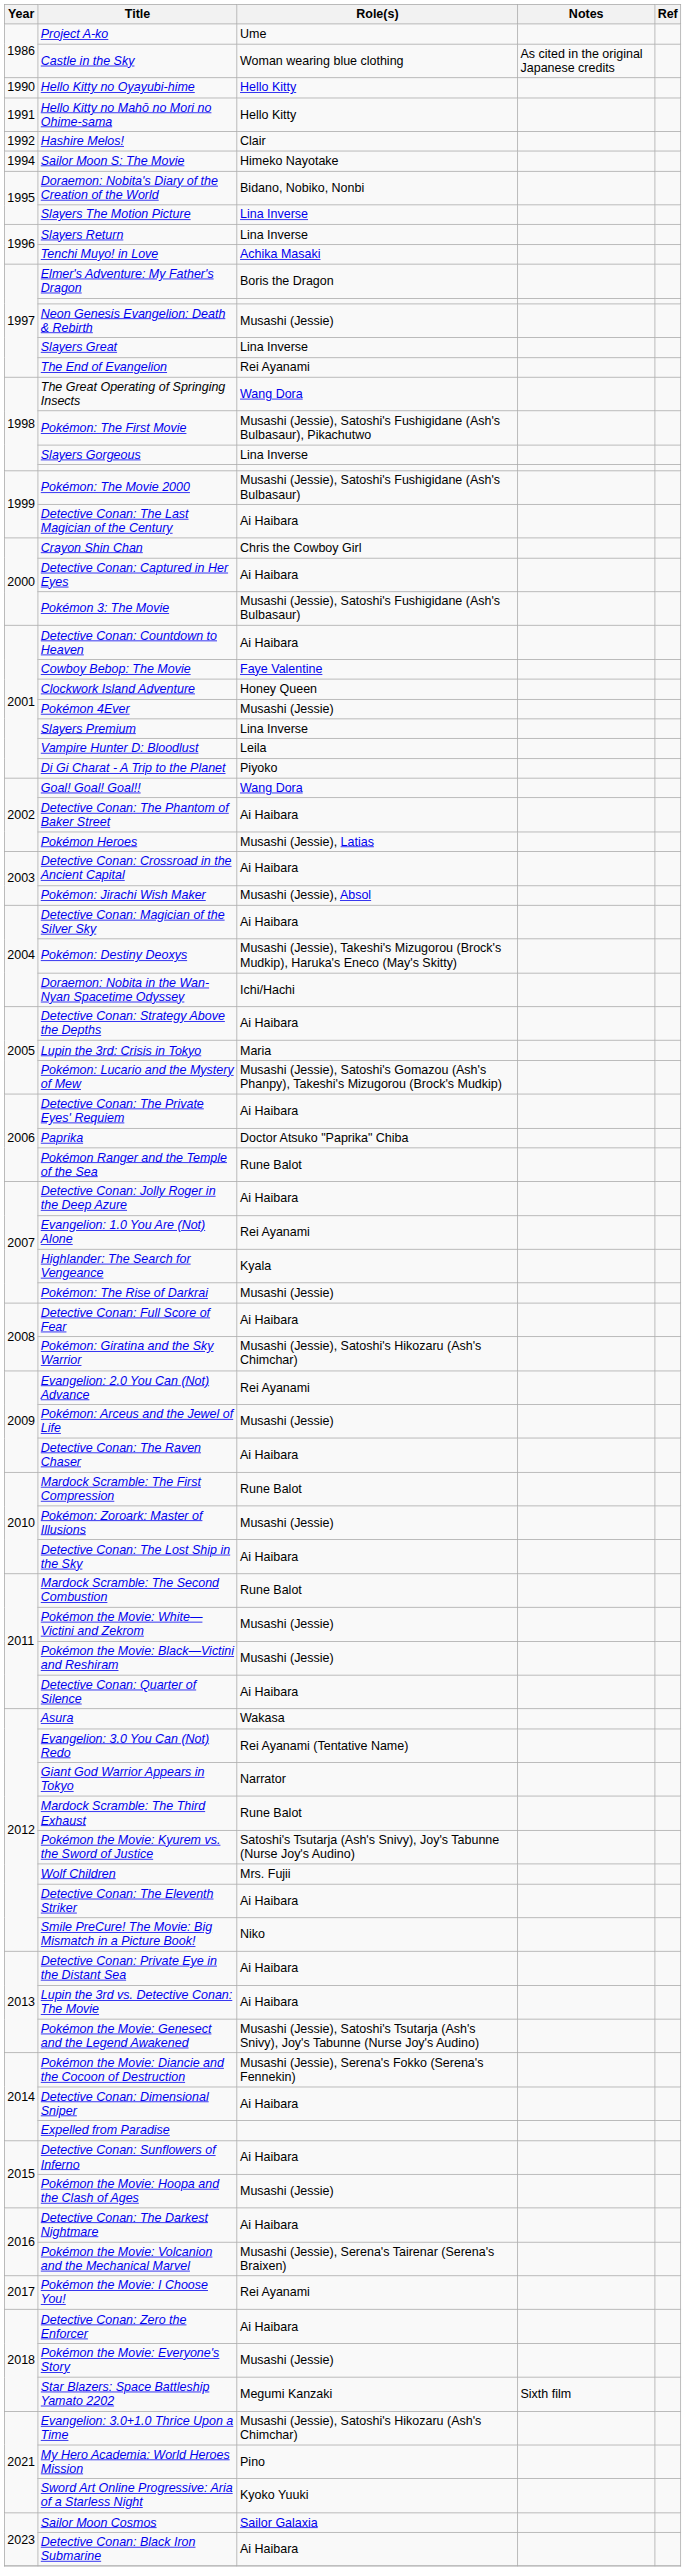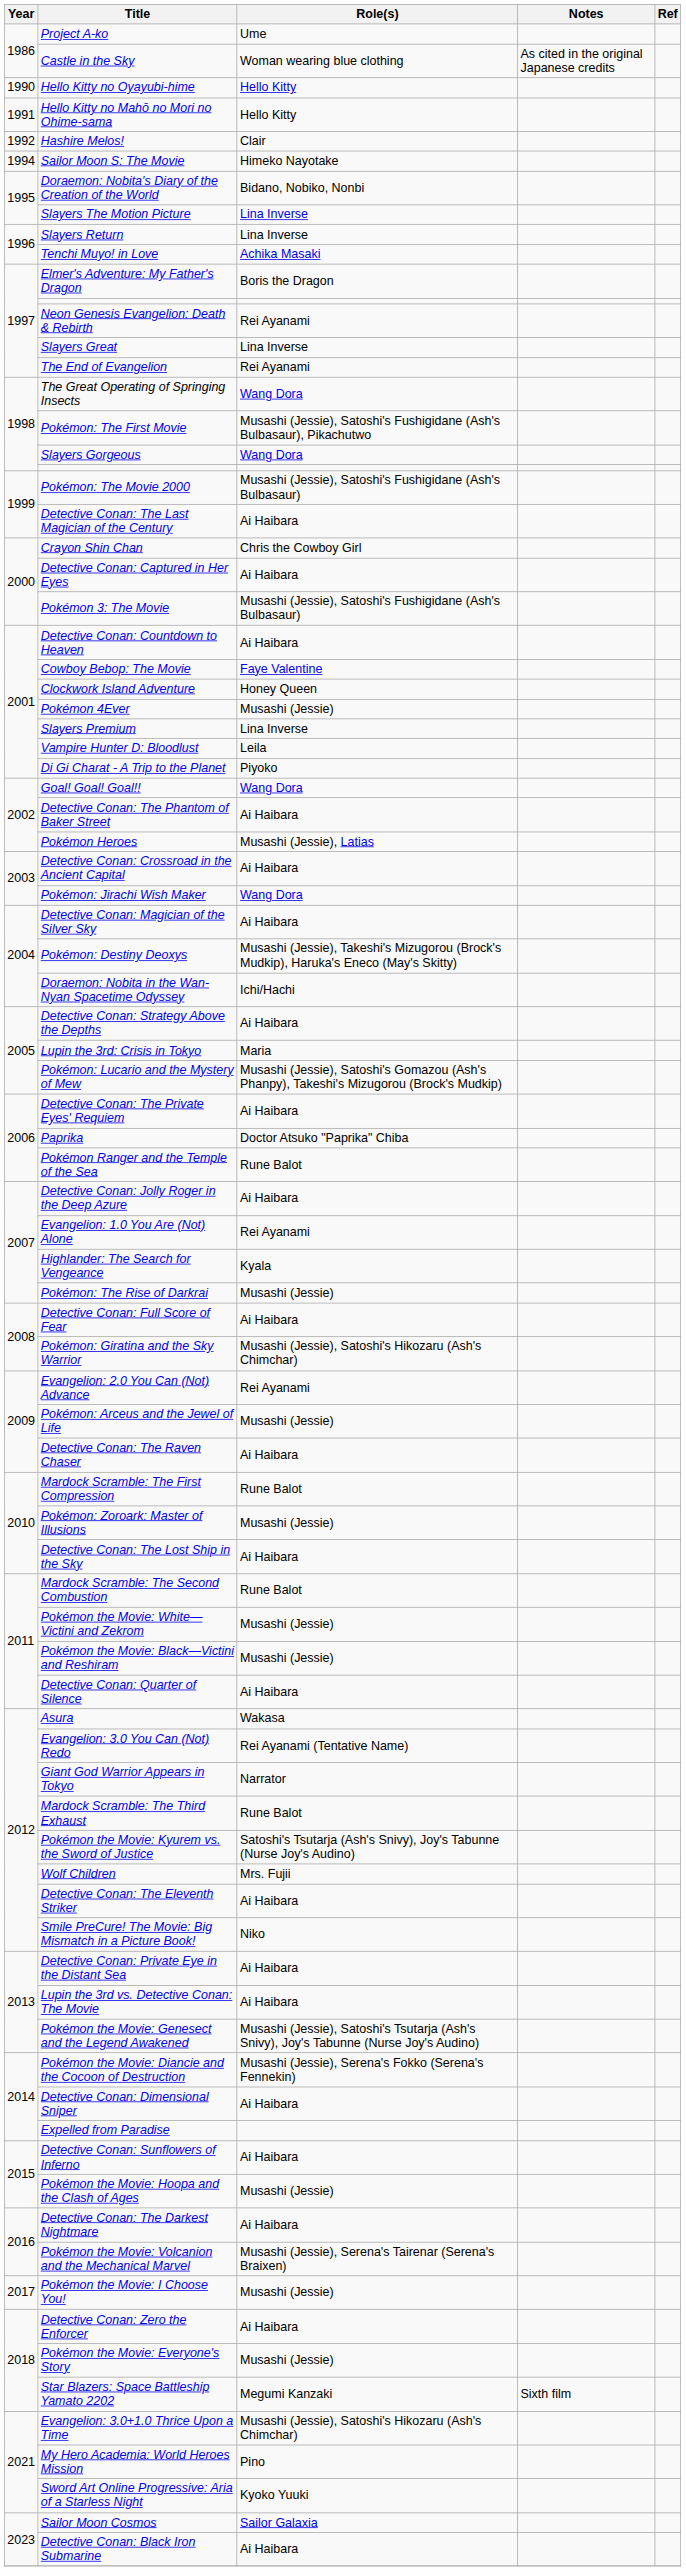 <table class="wikitable sortable">
 <tr>
 <th>Year</th>
 <th>Title</th>
 <th>Role(s)</th>
 <th>Notes</th>
 <th>Ref</th>
 </tr>
 <tr>
 <td rowspan="2">1986</td>
 <td><em><a href='#'>Project A-ko</a></em></td>
 <td>Ume</td>
 <td></td>
 <td></td>
 </tr>
 <tr>
 <td><em><a href='#'>Castle in the Sky</a></em></td>
 <td>Woman wearing blue clothing</td>
 <td>As cited in the original Japanese credits</td>
 <td></td>
 </tr>
 <tr>
 <td>1990</td>
 <td><em><a href='#'>Hello Kitty no Oyayubi-hime</a></em></td>
 <td><a href='#'>Hello Kitty</a></td>
 <td></td>
 <td></td>
 </tr>
 <tr>
 <td>1991</td>
 <td><em><a href='#'>Hello Kitty no Mahō no Mori no Ohime-sama</a></em></td>
 <td>Hello Kitty</td>
 <td></td>
 <td></td>
 </tr>
 <tr>
 <td>1992</td>
 <td><em><a href='#'>Hashire Melos!</a></em></td>
 <td>Clair</td>
 <td></td>
 <td></td>
 </tr>
 <tr>
 <td>1994</td>
 <td><em><a href='#'>Sailor Moon S: The Movie</a></em></td>
 <td>Himeko Nayotake</td>
 <td></td>
 <td></td>
 </tr>
 <tr>
 <td rowspan="2">1995</td>
 <td><em><a href='#'>Doraemon: Nobita's Diary of the Creation of the World</a></em></td>
 <td>Bidano, Nobiko, Nonbi</td>
 <td></td>
 <td></td>
 </tr>
 <tr>
 <td><em><a href='#'>Slayers The Motion Picture</a></em></td>
 <td><a href='#'>Lina Inverse</a></td>
 <td></td>
 <td></td>
 </tr>
 <tr>
 <td rowspan="2">1996</td>
 <td><em><a href='#'>Slayers Return</a></em></td>
 <td>Lina Inverse</td>
 <td></td>
 <td></td>
 </tr>
 <tr>
 <td><em><a href='#'>Tenchi Muyo! in Love</a></em></td>
 <td><a href='#'>Achika Masaki</a></td>
 <td></td>
 <td></td>
 </tr>
 <tr>
 <td rowspan="5">1997</td>
 <td><em><a href='#'>Elmer's Adventure: My Father's Dragon</a></em></td>
 <td>Boris the Dragon</td>
 <td></td>
 <td></td>
 </tr>
 <tr>
 <td></td>
 <td></td>
 <td></td>
 <td></td>
 </tr>
 <tr>
 <td><em><a href='#'>Neon Genesis Evangelion: Death & Rebirth</a></em></td>
-<td>Musashi (Jessie)</td>
+<td>Rei Ayanami</td>
 <td></td>
 <td></td>
 </tr>
 <tr>
 <td><em><a href='#'>Slayers Great</a></em></td>
 <td>Lina Inverse</td>
 <td></td>
 <td></td>
 </tr>
 <tr>
 <td><em><a href='#'>The End of Evangelion</a></em></td>
 <td>Rei Ayanami</td>
 <td></td>
 <td></td>
 </tr>
 <tr>
 <td rowspan="4">1998</td>
 <td><em>The Great Operating of Springing Insects</em></td>
 <td><a href='#'>Wang Dora</a></td>
 <td></td>
 <td></td>
 </tr>
 <tr>
 <td><em><a href='#'>Pokémon: The First Movie</a></em></td>
 <td>Musashi (Jessie), Satoshi's Fushigidane (Ash's Bulbasaur), Pikachutwo</td>
 <td></td>
 <td></td>
 </tr>
 <tr>
 <td><em><a href='#'>Slayers Gorgeous</a></em></td>
-<td>Lina Inverse</td>
+<td><a href='#'>Wang Dora</a></td>
 <td></td>
 <td></td>
 </tr>
 <tr>
 <td></td>
 <td></td>
 <td></td>
 <td></td>
 </tr>
 <tr>
 <td rowspan="2">1999</td>
 <td><em><a href='#'>Pokémon: The Movie 2000</a></em></td>
 <td>Musashi (Jessie), Satoshi's Fushigidane (Ash's Bulbasaur)</td>
 <td></td>
 <td></td>
 </tr>
 <tr>
 <td><em><a href='#'>Detective Conan: The Last Magician of the Century</a></em></td>
 <td>Ai Haibara</td>
 <td></td>
 <td></td>
 </tr>
 <tr>
 <td rowspan="3">2000</td>
 <td><em><a href='#'>Crayon Shin Chan</a></em></td>
 <td>Chris the Cowboy Girl</td>
 <td></td>
 <td></td>
 </tr>
 <tr>
 <td><em><a href='#'>Detective Conan: Captured in Her Eyes</a></em></td>
 <td>Ai Haibara</td>
 <td></td>
 <td></td>
 </tr>
 <tr>
 <td><em><a href='#'>Pokémon 3: The Movie</a></em></td>
 <td>Musashi (Jessie), Satoshi's Fushigidane (Ash's Bulbasaur)</td>
 <td></td>
 <td></td>
 </tr>
 <tr>
 <td rowspan="7">2001</td>
 <td><em><a href='#'>Detective Conan: Countdown to Heaven</a></em></td>
 <td>Ai Haibara</td>
 <td></td>
 <td></td>
 </tr>
 <tr>
 <td><em><a href='#'>Cowboy Bebop: The Movie</a></em></td>
 <td><a href='#'>Faye Valentine</a></td>
 <td></td>
 <td></td>
 </tr>
 <tr>
 <td><em><a href='#'>Clockwork Island Adventure</a></em></td>
 <td>Honey Queen</td>
 <td></td>
 <td></td>
 </tr>
 <tr>
 <td><em><a href='#'>Pokémon 4Ever</a></em></td>
 <td>Musashi (Jessie)</td>
 <td></td>
 <td></td>
 </tr>
 <tr>
 <td><em><a href='#'>Slayers Premium</a></em></td>
 <td>Lina Inverse</td>
 <td></td>
 <td></td>
 </tr>
 <tr>
 <td><em><a href='#'>Vampire Hunter D: Bloodlust</a></em></td>
 <td>Leila</td>
 <td></td>
 <td></td>
 </tr>
 <tr>
 <td><em><a href='#'>Di Gi Charat - A Trip to the Planet</a></em></td>
 <td>Piyoko</td>
 <td></td>
 <td></td>
 </tr>
 <tr>
 <td rowspan="3">2002</td>
 <td><em><a href='#'>Goal! Goal! Goal!!</a></em></td>
 <td><a href='#'>Wang Dora</a></td>
 <td></td>
 <td></td>
 </tr>
 <tr>
 <td><em><a href='#'>Detective Conan: The Phantom of Baker Street</a></em></td>
 <td>Ai Haibara</td>
 <td></td>
 <td></td>
 </tr>
 <tr>
 <td><em><a href='#'>Pokémon Heroes</a></em></td>
 <td>Musashi (Jessie), <a href='#'>Latias</a></td>
 <td></td>
 <td></td>
 </tr>
 <tr>
 <td rowspan="2">2003</td>
 <td><em><a href='#'>Detective Conan: Crossroad in the Ancient Capital</a></em></td>
 <td>Ai Haibara</td>
 <td></td>
 <td></td>
 </tr>
 <tr>
 <td><em><a href='#'>Pokémon: Jirachi Wish Maker</a></em></td>
-<td>Musashi (Jessie), <a href='#'>Absol</a></td>
+<td><a href='#'>Wang Dora</a></td>
 <td></td>
 <td></td>
 </tr>
 <tr>
 <td rowspan="3">2004</td>
 <td><em><a href='#'>Detective Conan: Magician of the Silver Sky</a></em></td>
 <td>Ai Haibara</td>
 <td></td>
 <td></td>
 </tr>
 <tr>
 <td><em><a href='#'>Pokémon: Destiny Deoxys</a></em></td>
 <td>Musashi (Jessie), Takeshi's Mizugorou (Brock's Mudkip), Haruka's Eneco (May's Skitty)</td>
 <td></td>
 <td></td>
 </tr>
 <tr>
 <td><em><a href='#'>Doraemon: Nobita in the Wan-Nyan Spacetime Odyssey</a></em></td>
 <td>Ichi/Hachi</td>
 <td></td>
 <td></td>
 </tr>
 <tr>
 <td rowspan="3">2005</td>
 <td><em><a href='#'>Detective Conan: Strategy Above the Depths</a></em></td>
 <td>Ai Haibara</td>
 <td></td>
 <td></td>
 </tr>
 <tr>
 <td><em><a href='#'>Lupin the 3rd: Crisis in Tokyo</a></em></td>
 <td>Maria</td>
 <td></td>
 <td></td>
 </tr>
 <tr>
 <td><em><a href='#'>Pokémon: Lucario and the Mystery of Mew</a></em></td>
 <td>Musashi (Jessie), Satoshi's Gomazou (Ash's Phanpy), Takeshi's Mizugorou (Brock's Mudkip)</td>
 <td></td>
 <td></td>
 </tr>
 <tr>
 <td rowspan="3">2006</td>
 <td><em><a href='#'>Detective Conan: The Private Eyes' Requiem</a></em></td>
 <td>Ai Haibara</td>
 <td></td>
 <td></td>
 </tr>
 <tr>
 <td><em><a href='#'>Paprika</a></em></td>
 <td>Doctor Atsuko "Paprika" Chiba</td>
 <td></td>
 <td></td>
 </tr>
 <tr>
 <td><em><a href='#'>Pokémon Ranger and the Temple of the Sea</a></em></td>
 <td>Rune Balot</td>
 <td></td>
 <td></td>
 </tr>
 <tr>
 <td rowspan="4">2007</td>
 <td><em><a href='#'>Detective Conan: Jolly Roger in the Deep Azure</a></em></td>
 <td>Ai Haibara</td>
 <td></td>
 <td></td>
 </tr>
 <tr>
 <td><em><a href='#'>Evangelion: 1.0 You Are (Not) Alone</a></em></td>
 <td>Rei Ayanami</td>
 <td></td>
 <td></td>
 </tr>
 <tr>
 <td><em><a href='#'>Highlander: The Search for Vengeance</a></em></td>
 <td>Kyala</td>
 <td></td>
 <td></td>
 </tr>
 <tr>
 <td><em><a href='#'>Pokémon: The Rise of Darkrai</a></em></td>
 <td>Musashi (Jessie)</td>
 <td></td>
 <td></td>
 </tr>
 <tr>
 <td rowspan="2">2008</td>
 <td><em><a href='#'>Detective Conan: Full Score of Fear</a></em></td>
 <td>Ai Haibara</td>
 <td></td>
 <td></td>
 </tr>
 <tr>
 <td><em><a href='#'>Pokémon: Giratina and the Sky Warrior</a></em></td>
 <td>Musashi (Jessie), Satoshi's Hikozaru (Ash's Chimchar)</td>
 <td></td>
 <td></td>
 </tr>
 <tr>
 <td rowspan="3">2009</td>
 <td><em><a href='#'>Evangelion: 2.0 You Can (Not) Advance</a></em></td>
 <td>Rei Ayanami</td>
 <td></td>
 <td></td>
 </tr>
 <tr>
 <td><em><a href='#'>Pokémon: Arceus and the Jewel of Life</a></em></td>
 <td>Musashi (Jessie)</td>
 <td></td>
 <td></td>
 </tr>
 <tr>
 <td><em><a href='#'>Detective Conan: The Raven Chaser</a></em></td>
 <td>Ai Haibara</td>
 <td></td>
 <td></td>
 </tr>
 <tr>
 <td rowspan="3">2010</td>
 <td><em><a href='#'>Mardock Scramble: The First Compression</a></em></td>
 <td>Rune Balot</td>
 <td></td>
 <td></td>
 </tr>
 <tr>
 <td><em><a href='#'>Pokémon: Zoroark: Master of Illusions</a></em></td>
 <td>Musashi (Jessie)</td>
 <td></td>
 <td></td>
 </tr>
 <tr>
 <td><em><a href='#'>Detective Conan: The Lost Ship in the Sky</a></em></td>
 <td>Ai Haibara</td>
 <td></td>
 <td></td>
 </tr>
 <tr>
 <td rowspan="4">2011</td>
 <td><em><a href='#'>Mardock Scramble: The Second Combustion</a></em></td>
 <td>Rune Balot</td>
 <td></td>
 <td></td>
 </tr>
 <tr>
 <td><em><a href='#'>Pokémon the Movie: White—Victini and Zekrom</a></em></td>
 <td>Musashi (Jessie)</td>
 <td></td>
 <td></td>
 </tr>
 <tr>
 <td><em><a href='#'>Pokémon the Movie: Black—Victini and Reshiram</a></em></td>
 <td>Musashi (Jessie)</td>
 <td></td>
 <td></td>
 </tr>
 <tr>
 <td><em><a href='#'>Detective Conan: Quarter of Silence</a></em></td>
 <td>Ai Haibara</td>
 <td></td>
 <td></td>
 </tr>
 <tr>
 <td rowspan="8">2012</td>
 <td><em><a href='#'>Asura</a></em></td>
 <td>Wakasa</td>
 <td></td>
 <td></td>
 </tr>
 <tr>
 <td><em><a href='#'>Evangelion: 3.0 You Can (Not) Redo</a></em></td>
 <td>Rei Ayanami (Tentative Name)</td>
 <td></td>
 <td></td>
 </tr>
 <tr>
 <td><em><a href='#'>Giant God Warrior Appears in Tokyo</a></em></td>
 <td>Narrator</td>
 <td></td>
 <td></td>
 </tr>
 <tr>
 <td><em><a href='#'>Mardock Scramble: The Third Exhaust</a></em></td>
 <td>Rune Balot</td>
 <td></td>
 <td></td>
 </tr>
 <tr>
 <td><em><a href='#'>Pokémon the Movie: Kyurem vs. the Sword of Justice</a></em></td>
 <td>Satoshi's Tsutarja (Ash's Snivy), Joy's Tabunne (Nurse Joy's Audino)</td>
 <td></td>
 <td></td>
 </tr>
 <tr>
 <td><em><a href='#'>Wolf Children</a></em></td>
 <td>Mrs. Fujii</td>
 <td></td>
 <td></td>
 </tr>
 <tr>
 <td><em><a href='#'>Detective Conan: The Eleventh Striker</a></em></td>
 <td>Ai Haibara</td>
 <td></td>
 <td></td>
 </tr>
 <tr>
 <td><em><a href='#'>Smile PreCure! The Movie: Big Mismatch in a Picture Book!</a></em></td>
 <td>Niko</td>
 <td></td>
 <td></td>
 </tr>
 <tr>
 <td rowspan="3">2013</td>
 <td><em><a href='#'>Detective Conan: Private Eye in the Distant Sea</a></em></td>
 <td>Ai Haibara</td>
 <td></td>
 <td></td>
 </tr>
 <tr>
 <td><em><a href='#'>Lupin the 3rd vs. Detective Conan: The Movie</a></em></td>
 <td>Ai Haibara</td>
 <td></td>
 <td></td>
 </tr>
 <tr>
 <td><em><a href='#'>Pokémon the Movie: Genesect and the Legend Awakened</a></em></td>
 <td>Musashi (Jessie), Satoshi's Tsutarja (Ash's Snivy), Joy's Tabunne (Nurse Joy's Audino)</td>
 <td></td>
 <td></td>
 </tr>
 <tr>
 <td rowspan="3">2014</td>
 <td><em><a href='#'>Pokémon the Movie: Diancie and the Cocoon of Destruction</a></em></td>
 <td>Musashi (Jessie), Serena's Fokko (Serena's Fennekin)</td>
 <td></td>
 <td></td>
 </tr>
 <tr>
 <td><em><a href='#'>Detective Conan: Dimensional Sniper</a></em></td>
 <td>Ai Haibara</td>
 <td></td>
 <td></td>
 </tr>
 <tr>
 <td><em><a href='#'>Expelled from Paradise</a></em></td>
 <td></td>
 <td></td>
 <td></td>
 </tr>
 <tr>
 <td rowspan="2">2015</td>
 <td><em><a href='#'>Detective Conan: Sunflowers of Inferno</a></em></td>
 <td>Ai Haibara</td>
 <td></td>
 <td></td>
 </tr>
 <tr>
 <td><em><a href='#'>Pokémon the Movie: Hoopa and the Clash of Ages</a></em></td>
 <td>Musashi (Jessie)</td>
 <td></td>
 <td></td>
 </tr>
 <tr>
 <td rowspan="2">2016</td>
 <td><em><a href='#'>Detective Conan: The Darkest Nightmare</a></em></td>
 <td>Ai Haibara</td>
 <td></td>
 <td></td>
 </tr>
 <tr>
 <td><em><a href='#'>Pokémon the Movie: Volcanion and the Mechanical Marvel</a></em></td>
 <td>Musashi (Jessie), Serena's Tairenar (Serena's Braixen)</td>
 <td></td>
 <td></td>
 </tr>
 <tr>
 <td>2017</td>
 <td><em><a href='#'>Pokémon the Movie: I Choose You!</a></em></td>
-<td>Rei Ayanami</td>
+<td>Musashi (Jessie)</td>
 <td></td>
 <td></td>
 </tr>
 <tr>
 <td rowspan="3">2018</td>
 <td><em><a href='#'>Detective Conan: Zero the Enforcer</a></em></td>
 <td>Ai Haibara</td>
 <td></td>
 <td></td>
 </tr>
 <tr>
 <td><em><a href='#'>Pokémon the Movie: Everyone's Story</a></em></td>
 <td>Musashi (Jessie)</td>
 <td></td>
 <td></td>
 </tr>
 <tr>
 <td><em><a href='#'>Star Blazers: Space Battleship Yamato 2202</a></em></td>
 <td>Megumi Kanzaki</td>
 <td>Sixth film</td>
 <td></td>
 </tr>
 <tr>
 <td rowspan="3">2021</td>
 <td><em><a href='#'>Evangelion: 3.0+1.0 Thrice Upon a Time</a></em></td>
 <td>Musashi (Jessie), Satoshi's Hikozaru (Ash's Chimchar)</td>
 <td></td>
 <td></td>
 </tr>
 <tr>
 <td><em><a href='#'>My Hero Academia: World Heroes Mission</a></em></td>
 <td>Pino</td>
 <td></td>
 <td></td>
 </tr>
 <tr>
 <td><em><a href='#'>Sword Art Online Progressive: Aria of a Starless Night</a></em></td>
 <td>Kyoko Yuuki</td>
 <td></td>
 <td></td>
 </tr>
 <tr>
 <td rowspan="2">2023</td>
 <td><em><a href='#'>Sailor Moon Cosmos</a></em></td>
 <td><a href='#'>Sailor Galaxia</a></td>
 <td></td>
 <td></td>
 </tr>
 <tr>
 <td><em><a href='#'>Detective Conan: Black Iron Submarine</a></em></td>
 <td>Ai Haibara</td>
 <td></td>
 <td></td>
 </tr>
 <tr>
 </tr>
 </table>
